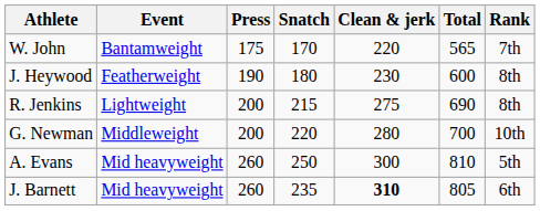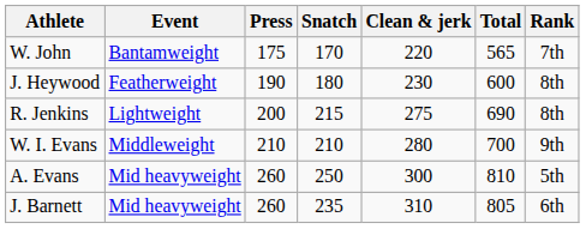 <table class="wikitable" style="font-size:90%">
 <tr>
 <th r>Athlete</th>
 <th>Event</th>
 <th>Press</th>
 <th>Snatch</th>
 <th>Clean & jerk</th>
 <th>Total</th>
 <th>Rank</th>
 </tr>
 <tr align=center>
 <td align=left>W. John</td>
 <td align=left><a href='#'>Bantamweight</a></td>
 <td>175</td>
 <td>170</td>
 <td>220</td>
 <td>565</td>
 <td>7th</td>
 </tr>
 <tr align=center>
 <td align=left>J. Heywood</td>
 <td align=left><a href='#'>Featherweight</a></td>
 <td>190</td>
 <td>180</td>
 <td>230</td>
 <td>600</td>
 <td>8th</td>
 </tr>
 <tr align=center>
 <td align=left>R. Jenkins</td>
 <td align=left><a href='#'>Lightweight</a></td>
 <td>200</td>
 <td>215</td>
 <td>275</td>
 <td>690</td>
 <td>8th</td>
 </tr>
 <tr align=center>
-<td align=left>G. Newman</td>
+<td align=left>W. I. Evans</td>
 <td align=left><a href='#'>Middleweight</a></td>
-<td>200</td>
-<td>220</td>
+<td>210</td>
+<td>210</td>
 <td>280</td>
 <td>700</td>
-<td>10th</td>
+<td>9th</td>
 </tr>
 <tr align=center>
 <td align=left>A. Evans</td>
 <td align=left><a href='#'>Mid heavyweight</a></td>
 <td>260</td>
 <td>250</td>
 <td>300</td>
 <td>810</td>
 <td>5th</td>
 </tr>
 <tr align=center>
 <td align=left>J. Barnett</td>
 <td align=left><a href='#'>Mid heavyweight</a></td>
 <td>260</td>
 <td>235</td>
-<td><strong>310</strong></td>
+<td>310</td>
 <td>805</td>
 <td>6th</td>
 </tr>
 </table>
